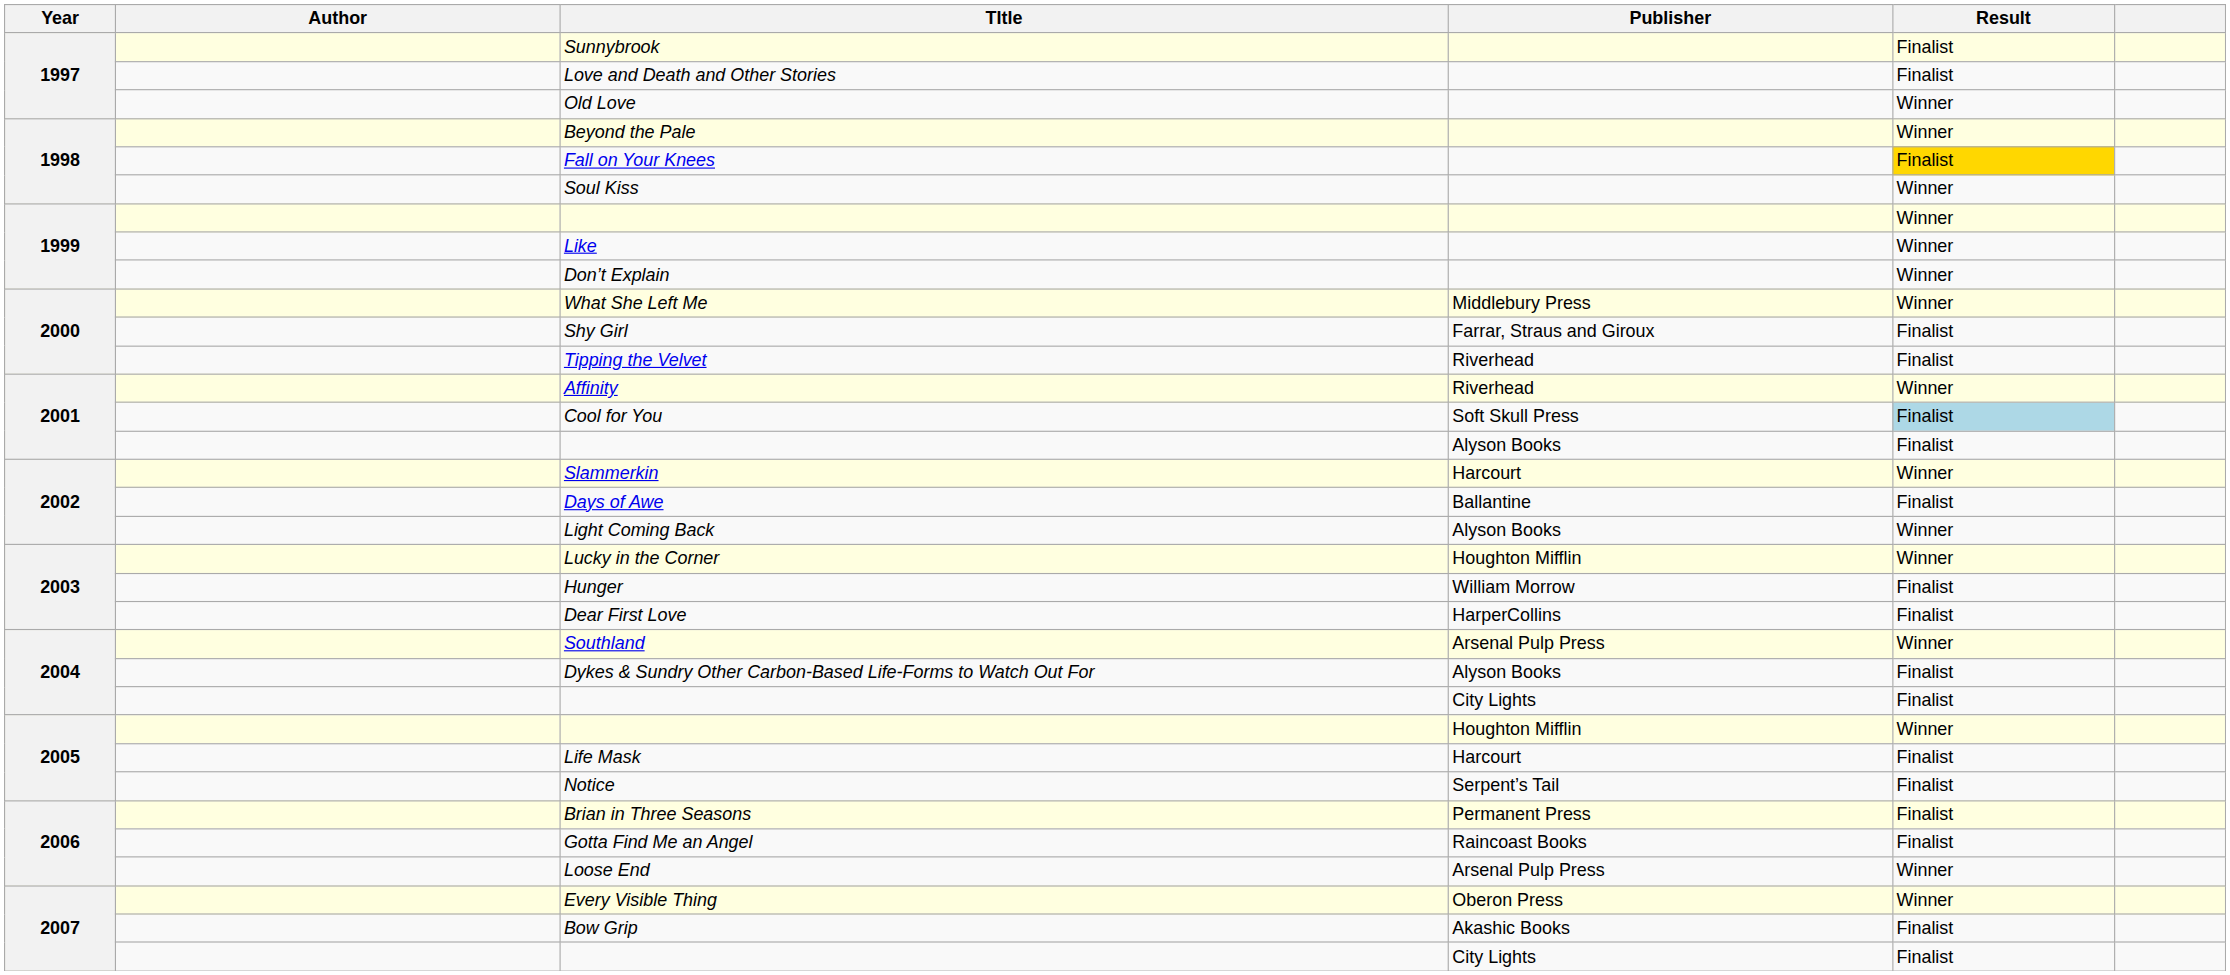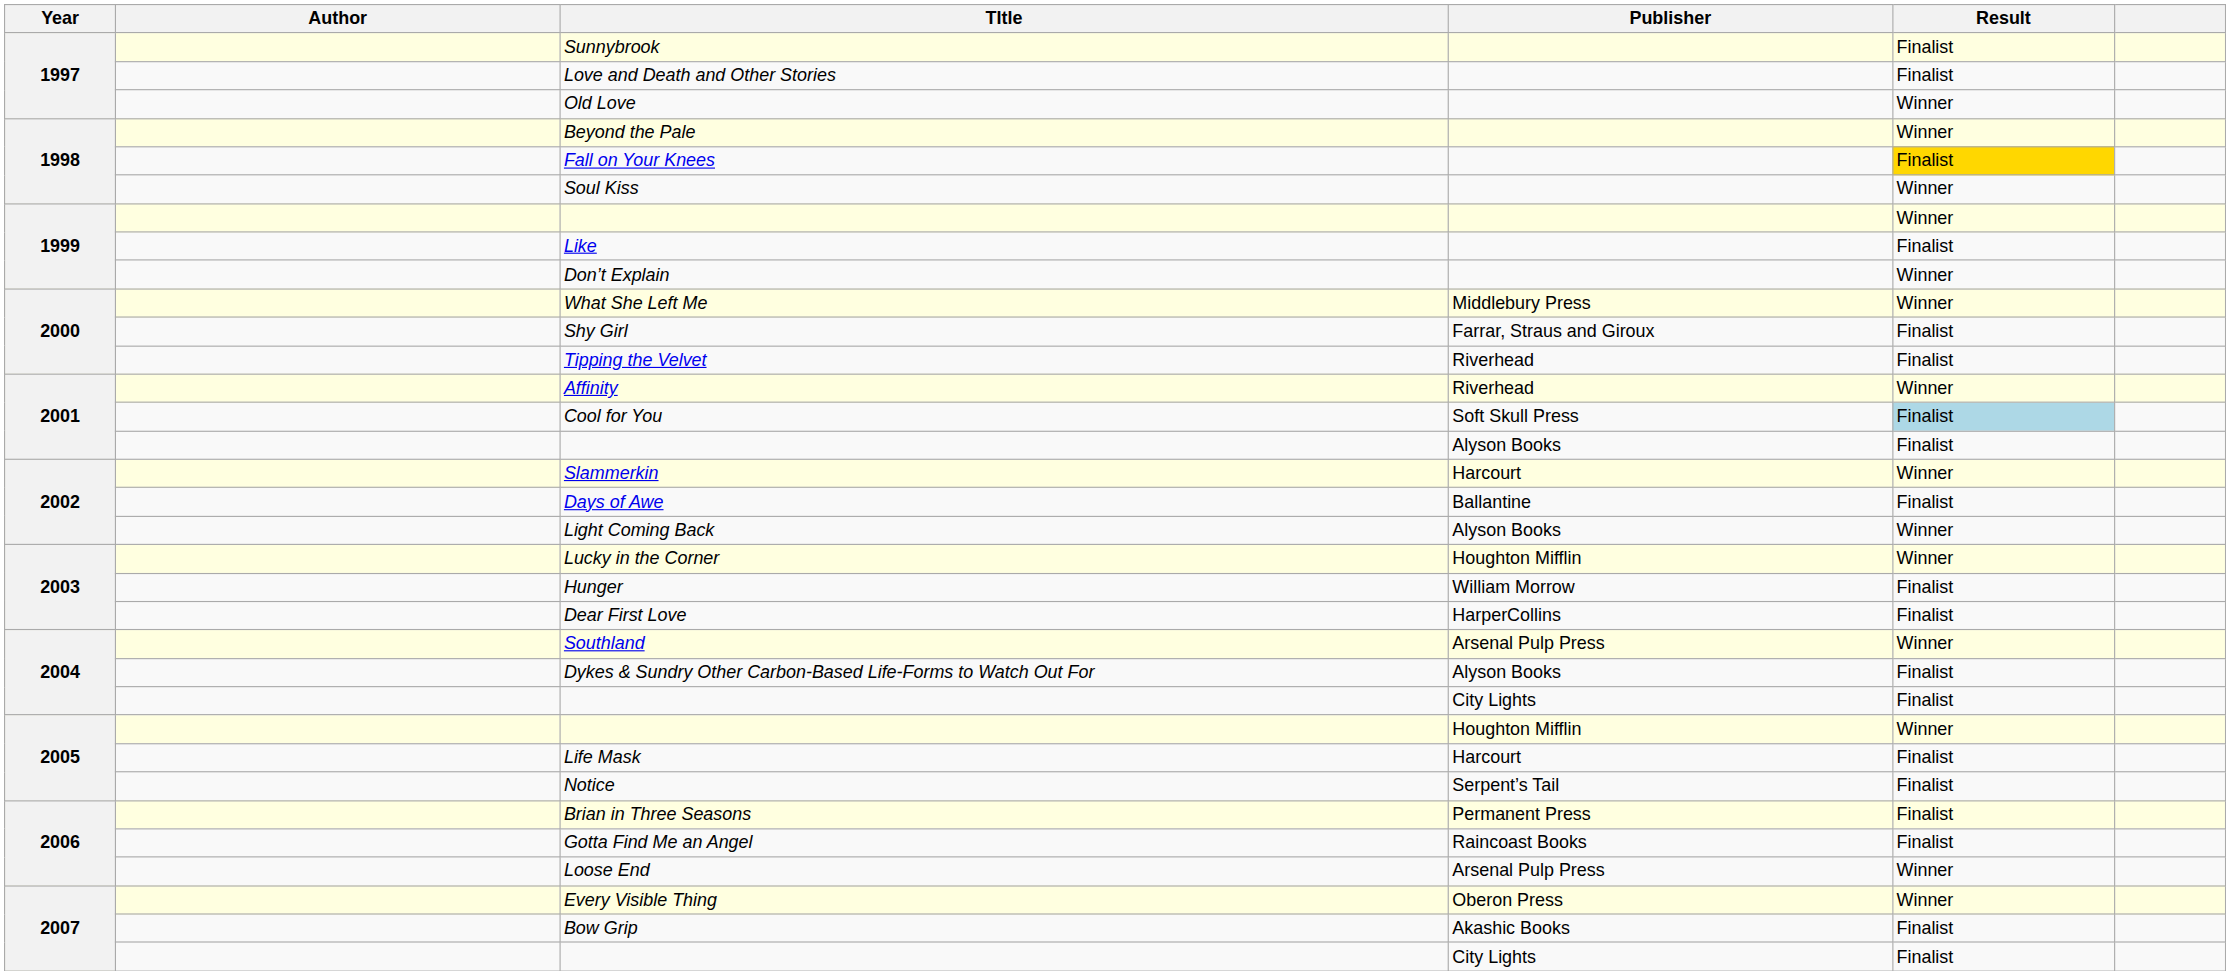 <table class="wikitable" style="width:100%">
 <tr>
 <th scope="col" width="5%">Year</th>
 <th scope="col" width="20%">Author</th>
 <th>TItle</th>
 <th scope="col" width="20%">Publisher</th>
 <th scope="col" width="10%">Result</th>
 <th scope="col" width="5%"></th>
 </tr>
 <tr style="background:lightyellow">
 <th rowspan="3">1997</th>
 <td></td>
 <td><em>Sunnybrook</em></td>
 <td></td>
 <td>Finalist</td>
 <td></td>
 </tr>
 <tr>
 <td></td>
 <td><em>Love and Death and Other Stories</em></td>
 <td></td>
 <td>Finalist</td>
 <td></td>
 </tr>
 <tr>
 <td></td>
 <td><em>Old Love</em></td>
 <td></td>
 <td>Winner</td>
 <td></td>
 </tr>
 <tr style="background:lightyellow">
 <th rowspan="3">1998</th>
 <td></td>
 <td><em>Beyond the Pale</em></td>
 <td></td>
 <td>Winner</td>
 <td></td>
 </tr>
 <tr>
 <td></td>
 <td><em><a href='#'>Fall on Your Knees</a></em></td>
 <td></td>
 <td style="background: gold;">Finalist</td>
 <td></td>
 </tr>
 <tr>
 <td></td>
 <td><em>Soul Kiss</em></td>
 <td></td>
 <td>Winner</td>
 <td></td>
 </tr>
 <tr style="background:lightyellow">
 <th rowspan="3">1999</th>
 <td></td>
 <td><em></em></td>
 <td></td>
 <td>Winner</td>
 <td></td>
 </tr>
 <tr>
 <td></td>
 <td><em><a href='#'>Like</a></em></td>
 <td></td>
-<td>Winner</td>
+<td>Finalist</td>
 <td></td>
 </tr>
 <tr>
 <td></td>
 <td><em>Don’t Explain</em></td>
 <td></td>
 <td>Winner</td>
 <td></td>
 </tr>
 <tr style="background:lightyellow">
 <th rowspan="3">2000</th>
 <td></td>
 <td><em>What She Left Me</em></td>
 <td>Middlebury Press</td>
 <td>Winner</td>
 <td></td>
 </tr>
 <tr>
 <td></td>
 <td><em>Shy Girl</em></td>
 <td>Farrar, Straus and Giroux</td>
 <td>Finalist</td>
 <td></td>
 </tr>
 <tr>
 <td></td>
 <td><em><a href='#'>Tipping the Velvet</a></em></td>
 <td>Riverhead</td>
 <td>Finalist</td>
 <td></td>
 </tr>
 <tr style="background:lightyellow">
 <th rowspan="3">2001</th>
 <td></td>
 <td><em><a href='#'>Affinity</a></em></td>
 <td>Riverhead</td>
 <td>Winner</td>
 <td></td>
 </tr>
 <tr>
 <td></td>
 <td><em>Cool for You</em></td>
 <td>Soft Skull Press</td>
 <td style="background: lightblue;">Finalist</td>
 <td></td>
 </tr>
 <tr>
 <td></td>
 <td><em></em></td>
 <td>Alyson Books</td>
 <td>Finalist</td>
 <td></td>
 </tr>
 <tr style="background:lightyellow">
 <th rowspan="3">2002</th>
 <td></td>
 <td><em><a href='#'>Slammerkin</a></em></td>
 <td>Harcourt</td>
 <td>Winner</td>
 <td></td>
 </tr>
 <tr>
 <td></td>
 <td><em><a href='#'>Days of Awe</a></em></td>
 <td>Ballantine</td>
 <td>Finalist</td>
 <td></td>
 </tr>
 <tr>
 <td></td>
 <td><em>Light Coming Back</em></td>
 <td>Alyson Books</td>
 <td>Winner</td>
 <td></td>
 </tr>
 <tr style="background:lightyellow">
 <th rowspan="3">2003</th>
 <td></td>
 <td><em>Lucky in the Corner</em></td>
 <td>Houghton Mifflin</td>
 <td>Winner</td>
 <td></td>
 </tr>
 <tr>
 <td></td>
 <td><em>Hunger</em></td>
 <td>William Morrow</td>
 <td>Finalist</td>
 <td></td>
 </tr>
 <tr>
 <td></td>
 <td><em>Dear First Love</em></td>
 <td>HarperCollins</td>
 <td>Finalist</td>
 <td></td>
 </tr>
 <tr style="background:lightyellow">
 <th rowspan="3">2004</th>
 <td></td>
 <td><a href='#'><em>Southland</em></a></td>
 <td>Arsenal Pulp Press</td>
 <td>Winner</td>
 <td></td>
 </tr>
 <tr>
 <td></td>
 <td><em>Dykes & Sundry Other Carbon-Based Life-Forms to Watch Out For</em></td>
 <td>Alyson Books</td>
 <td>Finalist</td>
 <td></td>
 </tr>
 <tr>
 <td></td>
 <td><em></em></td>
 <td>City Lights</td>
 <td>Finalist</td>
 <td></td>
 </tr>
 <tr style="background:lightyellow">
 <th rowspan="3">2005</th>
 <td></td>
 <td><em></em></td>
 <td>Houghton Mifflin</td>
 <td>Winner</td>
 <td></td>
 </tr>
 <tr>
 <td></td>
 <td><em>Life Mask</em></td>
 <td>Harcourt</td>
 <td>Finalist</td>
 <td></td>
 </tr>
 <tr>
 <td></td>
 <td><em>Notice</em></td>
 <td>Serpent’s Tail</td>
 <td>Finalist</td>
 <td></td>
 </tr>
 <tr style="background:lightyellow">
 <th rowspan="3">2006</th>
 <td></td>
 <td><em>Brian in Three Seasons</em></td>
 <td>Permanent Press</td>
 <td>Finalist</td>
 <td></td>
 </tr>
 <tr>
 <td></td>
 <td><em>Gotta Find Me an Angel</em></td>
 <td>Raincoast Books</td>
 <td>Finalist</td>
 <td></td>
 </tr>
 <tr>
 <td></td>
 <td><em>Loose End</em></td>
 <td>Arsenal Pulp Press</td>
 <td>Winner</td>
 <td></td>
 </tr>
 <tr style="background:lightyellow">
 <th rowspan="3">2007</th>
 <td></td>
 <td><em>Every Visible Thing</em></td>
 <td>Oberon Press</td>
 <td>Winner</td>
 <td></td>
 </tr>
 <tr>
 <td></td>
 <td><em>Bow Grip</em></td>
 <td>Akashic Books</td>
 <td>Finalist</td>
 <td></td>
 </tr>
 <tr>
 <td></td>
 <td><em></em></td>
 <td>City Lights</td>
 <td>Finalist</td>
 <td></td>
 </tr>
 </table>
